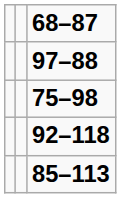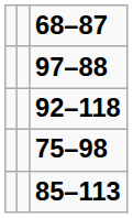 <table class="wikitable">
 <tr>
 <td></td>
 <td></td>
 <td><strong>68–87</strong></td>
 </tr>
 <tr>
 <td></td>
 <td></td>
 <td><strong>97–88</strong></td>
 </tr>
 <tr>
 <td></td>
 <td></td>
-<td><strong>75–98</strong></td>
+<td><strong>92–118</strong></td>
 </tr>
 <tr>
 <td></td>
 <td></td>
-<td><strong>92–118</strong></td>
+<td><strong>75–98</strong></td>
 </tr>
 <tr>
 <td></td>
 <td></td>
 <td><strong>85–113</strong></td>
 </tr>
 </table>
